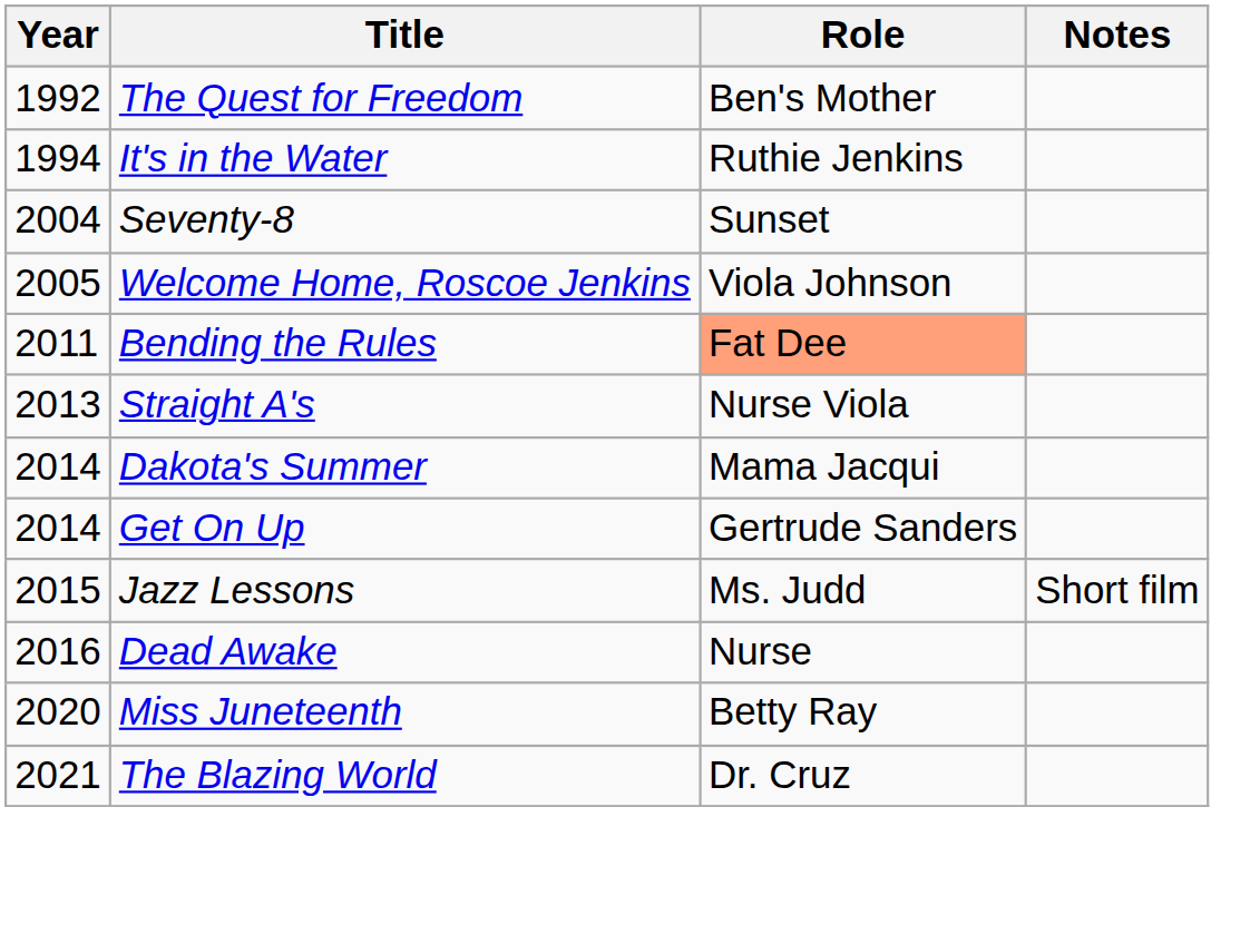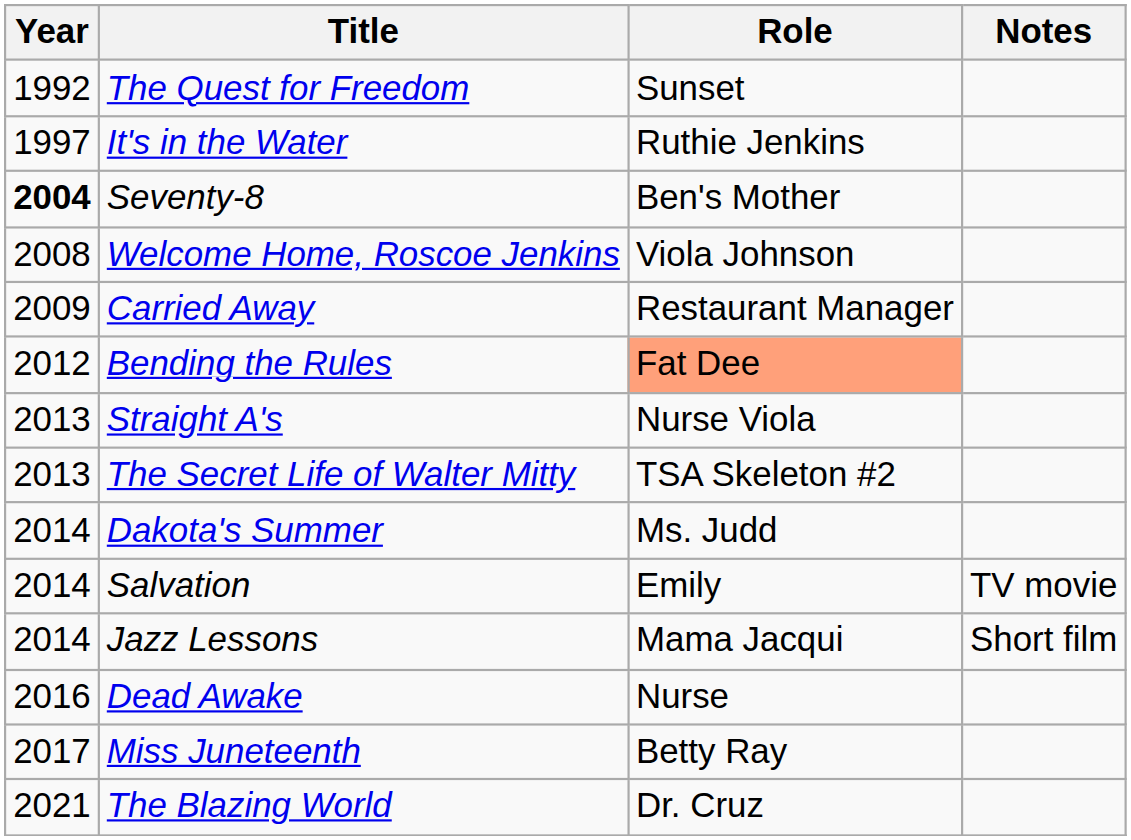 <table class="wikitable sortable">
 <tr>
 <th>Year</th>
 <th>Title</th>
 <th>Role</th>
 <th>Notes</th>
 </tr>
 <tr>
 <td>1992</td>
 <td><em><a href='#'>The Quest for Freedom</a></em></td>
-<td>Ben's Mother</td>
+<td>Sunset</td>
 <td></td>
 </tr>
 <tr>
-<td>1994</td>
+<td>1997</td>
 <td><em><a href='#'>It's in the Water</a></em></td>
 <td>Ruthie Jenkins</td>
 <td></td>
 </tr>
 <tr>
-<td>2004</td>
+<td><strong>2004</strong></td>
 <td><em>Seventy-8</em></td>
-<td>Sunset</td>
+<td>Ben's Mother</td>
 <td></td>
 </tr>
 <tr>
-<td>2005</td>
+<td>2008</td>
 <td><em><a href='#'>Welcome Home, Roscoe Jenkins</a></em></td>
 <td>Viola Johnson</td>
 <td></td>
 </tr>
 <tr>
-<td>2011</td>
+<td>2009</td>
+<td><em><a href='#'>Carried Away</a></em></td>
+<td>Restaurant Manager</td>
+<td></td>
+</tr>
+<tr>
+<td>2012</td>
 <td><em><a href='#'>Bending the Rules</a></em></td>
 <td style="background: lightsalmon;">Fat Dee</td>
 <td></td>
 </tr>
 <tr>
 <td>2013</td>
 <td><em><a href='#'>Straight A's</a></em></td>
 <td>Nurse Viola</td>
 <td></td>
 </tr>
 <tr>
-<td>2014</td>
-<td><em><a href='#'>Dakota's Summer</a></em></td>
-<td>Mama Jacqui</td>
+<td>2013</td>
+<td><em><a href='#'>The Secret Life of Walter Mitty</a></em></td>
+<td>TSA Skeleton #2</td>
 <td></td>
 </tr>
 <tr>
 <td>2014</td>
-<td><em><a href='#'>Get On Up</a></em></td>
-<td>Gertrude Sanders</td>
+<td><em><a href='#'>Dakota's Summer</a></em></td>
+<td>Ms. Judd</td>
 <td></td>
 </tr>
 <tr>
-<td>2015</td>
+<td>2014</td>
+<td><em>Salvation</em></td>
+<td>Emily</td>
+<td>TV movie</td>
+</tr>
+<tr>
+<td>2014</td>
 <td><em>Jazz Lessons</em></td>
-<td>Ms. Judd</td>
+<td>Mama Jacqui</td>
 <td>Short film</td>
 </tr>
 <tr>
 <td>2016</td>
 <td><em><a href='#'>Dead Awake</a></em></td>
 <td>Nurse</td>
 <td></td>
 </tr>
 <tr>
-<td>2020</td>
+<td>2017</td>
 <td><em><a href='#'>Miss Juneteenth</a></em></td>
 <td>Betty Ray</td>
 <td></td>
 </tr>
 <tr>
 <td>2021</td>
 <td><em><a href='#'>The Blazing World</a></em></td>
 <td>Dr. Cruz</td>
 <td></td>
 </tr>
 <tr>
 </tr>
 </table>
